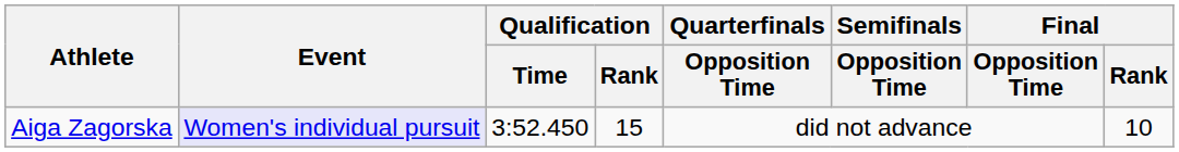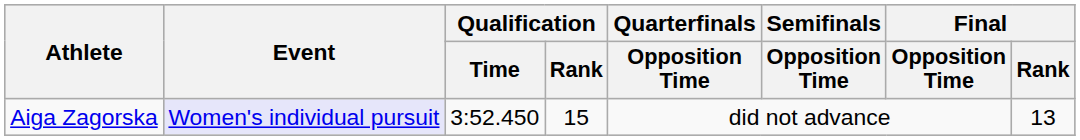 <table class="wikitable" style="font-size:90%">
 <tr>
 <th rowspan="2">Athlete</th>
 <th rowspan="2">Event</th>
 <th colspan=2>Qualification</th>
 <th>Quarterfinals</th>
 <th>Semifinals</th>
 <th colspan=2>Final</th>
 </tr>
 <tr style="font-size:95%">
 <th>Time</th>
 <th>Rank</th>
 <th>Opposition<br>Time</th>
 <th>Opposition<br>Time</th>
 <th>Opposition<br>Time</th>
 <th>Rank</th>
 </tr>
 <tr align=center>
 <td align=left><a href='#'>Aiga Zagorska</a></td>
 <td align=left style="background: lavender;"><a href='#'>Women's individual pursuit</a></td>
 <td>3:52.450</td>
 <td>15</td>
 <td colspan=3>did not advance</td>
-<td>10</td>
+<td>13</td>
 </tr>
 </table>
